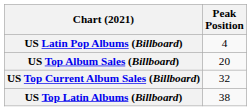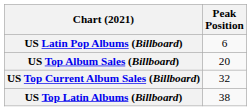 <table class="wikitable sortable plainrowheaders">
 <tr>
 <th scope="col">Chart (2021)</th>
 <th scope="col">Peak<br>Position</th>
 </tr>
 <tr>
 <th scope="row">US <a href='#'>Latin Pop Albums</a> (<em>Billboard</em>)</th>
-<td align="center">4</td>
+<td align="center">6</td>
 </tr>
 <tr>
 <th scope="row">US <a href='#'>Top Album Sales</a> (<em>Billboard</em>)</th>
 <td align="center">20</td>
 </tr>
 <tr>
 <th scope="row">US <a href='#'>Top Current Album Sales</a> (<em>Billboard</em>)</th>
 <td align="center">32</td>
 </tr>
 <tr>
 <th scope="row">US <a href='#'>Top Latin Albums</a> (<em>Billboard</em>)</th>
 <td align="center">38</td>
 </tr>
 </table>
